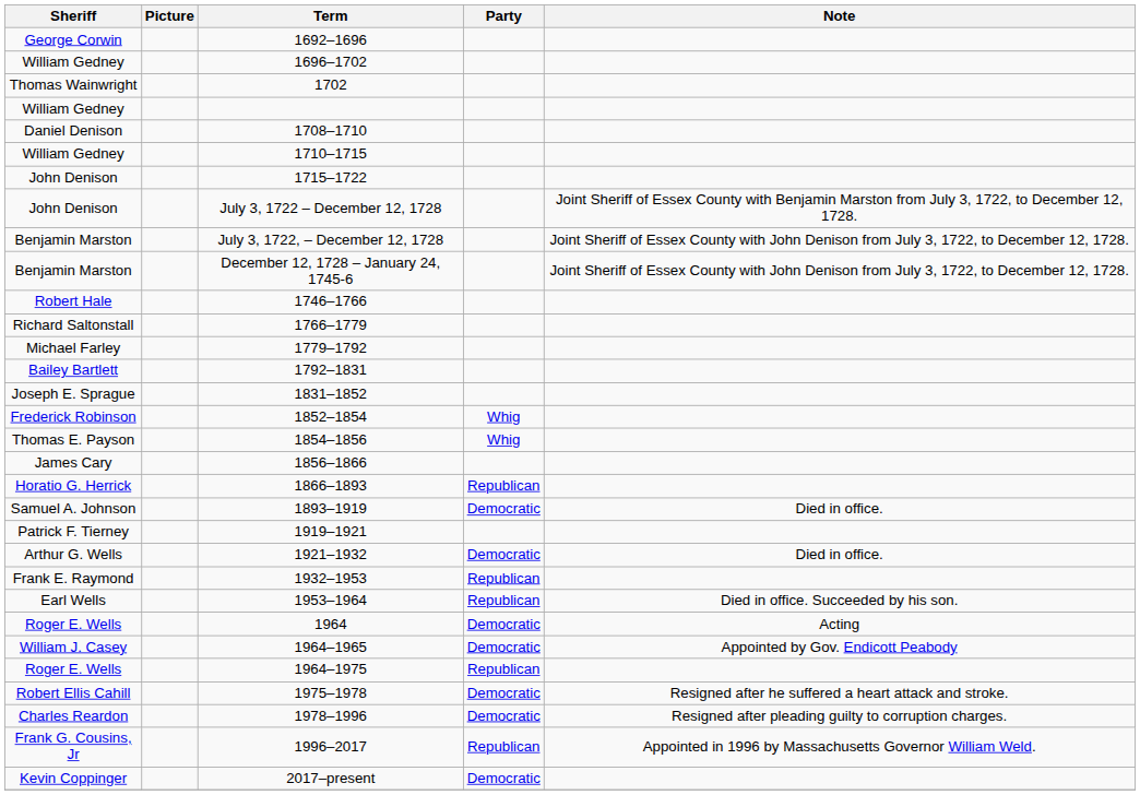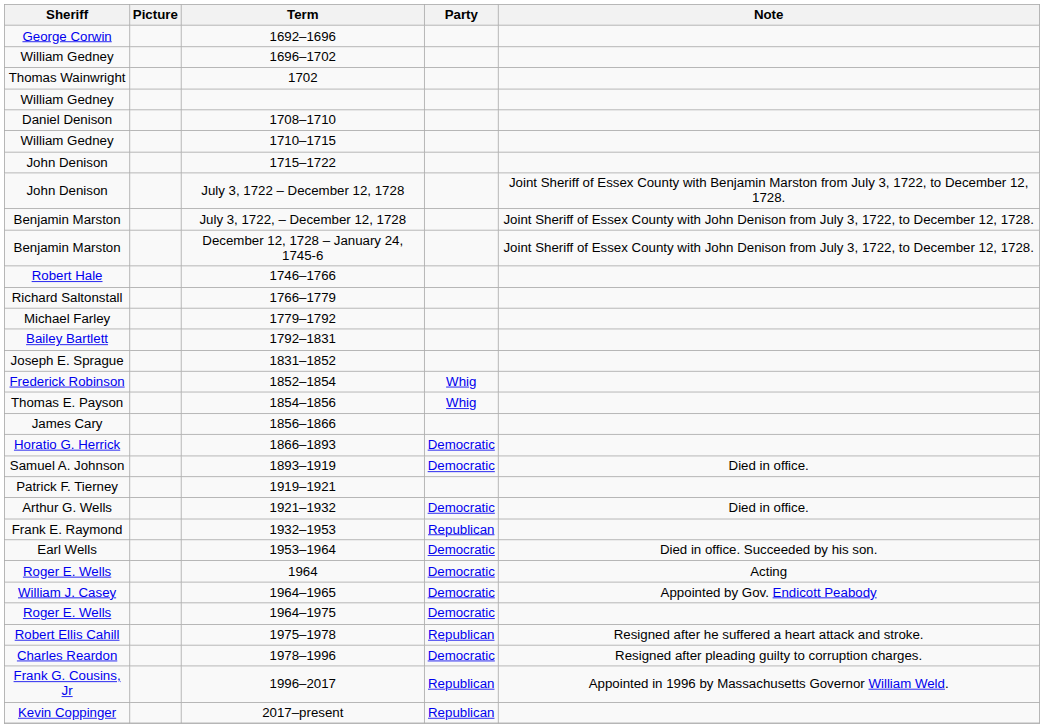 <table class=wikitable style="text-align:center">
 <tr>
 <th>Sheriff</th>
 <th>Picture</th>
 <th>Term</th>
 <th>Party</th>
 <th>Note</th>
 </tr>
 <tr>
 <td><a href='#'>George Corwin</a></td>
 <td></td>
 <td>1692–1696</td>
 <td></td>
 <td></td>
 </tr>
 <tr>
 <td>William Gedney</td>
 <td></td>
 <td>1696–1702</td>
 <td></td>
 <td></td>
 </tr>
 <tr>
 <td>Thomas Wainwright</td>
 <td></td>
 <td>1702</td>
 <td></td>
 <td></td>
 </tr>
 <tr>
 <td>William Gedney</td>
 <td></td>
 <td></td>
 <td></td>
 <td></td>
 </tr>
 <tr>
 <td>Daniel Denison</td>
 <td></td>
 <td>1708–1710</td>
 <td></td>
 <td></td>
 </tr>
 <tr>
 <td>William Gedney</td>
 <td></td>
 <td>1710–1715</td>
 <td></td>
 <td></td>
 </tr>
 <tr>
 <td>John Denison</td>
 <td></td>
 <td>1715–1722</td>
 <td></td>
 <td></td>
 </tr>
 <tr>
 <td>John Denison</td>
 <td></td>
 <td>July 3, 1722 – December 12, 1728</td>
 <td></td>
 <td>Joint Sheriff of Essex County with Benjamin Marston from July 3, 1722, to December 12, 1728.</td>
 </tr>
 <tr>
 <td>Benjamin Marston</td>
 <td></td>
 <td>July 3, 1722, – December 12, 1728</td>
 <td></td>
 <td>Joint Sheriff of Essex County with John Denison from July 3, 1722, to December 12, 1728.</td>
 </tr>
 <tr>
 <td>Benjamin Marston</td>
 <td></td>
 <td>December 12, 1728 – January 24, 1745-6</td>
 <td></td>
 <td>Joint Sheriff of Essex County with John Denison from July 3, 1722, to December 12, 1728.</td>
 </tr>
 <tr>
 <td><a href='#'>Robert Hale</a></td>
 <td></td>
 <td>1746–1766</td>
 <td></td>
 <td></td>
 </tr>
 <tr>
 <td>Richard Saltonstall</td>
 <td></td>
 <td>1766–1779</td>
 <td></td>
 <td></td>
 </tr>
 <tr>
 <td>Michael Farley</td>
 <td></td>
 <td>1779–1792</td>
 <td></td>
 <td></td>
 </tr>
 <tr>
 <td><a href='#'>Bailey Bartlett</a></td>
 <td></td>
 <td>1792–1831</td>
 <td></td>
 <td></td>
 </tr>
 <tr>
 <td>Joseph E. Sprague</td>
 <td></td>
 <td>1831–1852</td>
 <td></td>
 <td></td>
 </tr>
 <tr>
 <td><a href='#'>Frederick Robinson</a></td>
 <td></td>
 <td>1852–1854</td>
 <td><a href='#'>Whig</a></td>
 <td></td>
 </tr>
 <tr>
 <td>Thomas E. Payson</td>
 <td></td>
 <td>1854–1856</td>
 <td><a href='#'>Whig</a></td>
 <td></td>
 </tr>
 <tr>
 <td>James Cary</td>
 <td></td>
 <td>1856–1866</td>
 <td></td>
 <td></td>
 </tr>
 <tr>
 <td><a href='#'>Horatio G. Herrick</a></td>
 <td></td>
 <td>1866–1893</td>
-<td><a href='#'>Republican</a></td>
+<td><a href='#'>Democratic</a></td>
 <td></td>
 </tr>
 <tr>
 <td>Samuel A. Johnson</td>
 <td></td>
 <td>1893–1919</td>
 <td><a href='#'>Democratic</a></td>
 <td>Died in office.</td>
 </tr>
 <tr>
 <td>Patrick F. Tierney</td>
 <td></td>
 <td>1919–1921</td>
 <td></td>
 <td></td>
 </tr>
 <tr>
 <td>Arthur G. Wells</td>
 <td></td>
 <td>1921–1932</td>
 <td><a href='#'>Democratic</a></td>
 <td>Died in office.</td>
 </tr>
 <tr>
 <td>Frank E. Raymond</td>
 <td></td>
 <td>1932–1953</td>
 <td><a href='#'>Republican</a></td>
 <td></td>
 </tr>
 <tr>
 <td>Earl Wells</td>
 <td></td>
 <td>1953–1964</td>
-<td><a href='#'>Republican</a></td>
+<td><a href='#'>Democratic</a></td>
 <td>Died in office. Succeeded by his son.</td>
 </tr>
 <tr>
 <td><a href='#'>Roger E. Wells</a></td>
 <td></td>
 <td>1964</td>
 <td><a href='#'>Democratic</a></td>
 <td>Acting</td>
 </tr>
 <tr>
 <td><a href='#'>William J. Casey</a></td>
 <td></td>
 <td>1964–1965</td>
 <td><a href='#'>Democratic</a></td>
 <td>Appointed by Gov. <a href='#'>Endicott Peabody</a></td>
 </tr>
 <tr>
 <td><a href='#'>Roger E. Wells</a></td>
 <td></td>
 <td>1964–1975</td>
-<td><a href='#'>Republican</a></td>
+<td><a href='#'>Democratic</a></td>
 <td></td>
 </tr>
 <tr>
 <td><a href='#'>Robert Ellis Cahill</a></td>
 <td></td>
 <td>1975–1978</td>
-<td><a href='#'>Democratic</a></td>
+<td><a href='#'>Republican</a></td>
 <td>Resigned after he suffered a heart attack and stroke.</td>
 </tr>
 <tr>
 <td><a href='#'>Charles Reardon</a></td>
 <td></td>
 <td>1978–1996</td>
 <td><a href='#'>Democratic</a></td>
 <td>Resigned after pleading guilty to corruption charges.</td>
 </tr>
 <tr>
 <td><a href='#'>Frank G. Cousins, Jr</a></td>
 <td></td>
 <td>1996–2017</td>
 <td><a href='#'>Republican</a></td>
 <td>Appointed  in 1996 by  Massachusetts Governor <a href='#'>William Weld</a>.</td>
 </tr>
 <tr>
 <td><a href='#'>Kevin Coppinger</a></td>
 <td></td>
 <td>2017–present</td>
-<td><a href='#'>Democratic</a></td>
+<td><a href='#'>Republican</a></td>
 <td></td>
 </tr>
 <tr>
 </tr>
 </table>
